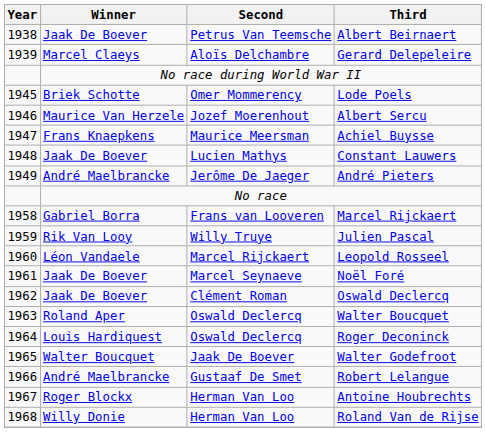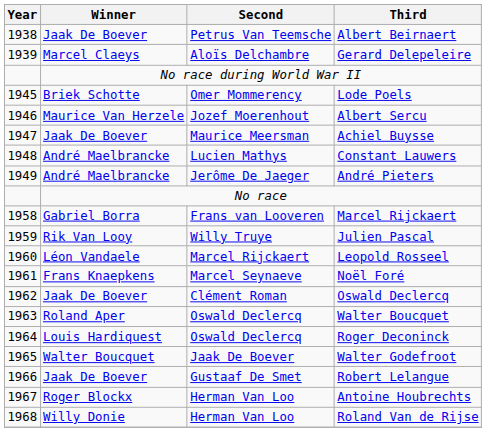 <table class="wikitable">
 <tr>
 <th>Year</th>
 <th>Winner</th>
 <th>Second</th>
 <th>Third</th>
 </tr>
 <tr>
 <td>1938</td>
 <td> <a href='#'>Jaak De Boever</a></td>
 <td> <a href='#'>Petrus Van Teemsche</a></td>
 <td> <a href='#'>Albert Beirnaert</a></td>
 </tr>
 <tr>
 <td>1939</td>
 <td> <a href='#'>Marcel Claeys</a></td>
 <td> <a href='#'>Aloïs Delchambre</a></td>
 <td> <a href='#'>Gerard Delepeleire</a></td>
 </tr>
 <tr>
 <td></td>
 <td colspan="3" align="center"><em>No race during World War II</em></td>
 </tr>
 <tr>
 <td>1945</td>
 <td> <a href='#'>Briek Schotte</a></td>
 <td> <a href='#'>Omer Mommerency</a></td>
 <td> <a href='#'>Lode Poels</a></td>
 </tr>
 <tr>
 <td>1946</td>
 <td> <a href='#'>Maurice Van Herzele</a></td>
 <td> <a href='#'>Jozef Moerenhout</a></td>
 <td> <a href='#'>Albert Sercu</a></td>
 </tr>
 <tr>
 <td>1947</td>
-<td> <a href='#'>Frans Knaepkens</a></td>
+<td> <a href='#'>Jaak De Boever</a></td>
 <td> <a href='#'>Maurice Meersman</a></td>
 <td> <a href='#'>Achiel Buysse</a></td>
 </tr>
 <tr>
 <td>1948</td>
-<td> <a href='#'>Jaak De Boever</a></td>
+<td> <a href='#'>André Maelbrancke</a></td>
 <td> <a href='#'>Lucien Mathys</a></td>
 <td> <a href='#'>Constant Lauwers</a></td>
 </tr>
 <tr>
 <td>1949</td>
 <td> <a href='#'>André Maelbrancke</a></td>
 <td> <a href='#'>Jerôme De Jaeger</a></td>
 <td> <a href='#'>André Pieters</a></td>
 </tr>
 <tr>
 <td></td>
 <td colspan="3" align="center"><em>No race</em></td>
 </tr>
 <tr>
 <td>1958</td>
 <td> <a href='#'>Gabriel Borra</a></td>
 <td> <a href='#'>Frans van Looveren</a></td>
 <td> <a href='#'>Marcel Rijckaert</a></td>
 </tr>
 <tr>
 <td>1959</td>
 <td> <a href='#'>Rik Van Looy</a></td>
 <td> <a href='#'>Willy Truye</a></td>
 <td> <a href='#'>Julien Pascal</a></td>
 </tr>
 <tr>
 <td>1960</td>
 <td> <a href='#'>Léon Vandaele</a></td>
 <td> <a href='#'>Marcel Rijckaert</a></td>
 <td> <a href='#'>Leopold Rosseel</a></td>
 </tr>
 <tr>
 <td>1961</td>
-<td> <a href='#'>Jaak De Boever</a></td>
+<td> <a href='#'>Frans Knaepkens</a></td>
 <td> <a href='#'>Marcel Seynaeve</a></td>
 <td> <a href='#'>Noël Foré</a></td>
 </tr>
 <tr>
 <td>1962</td>
 <td> <a href='#'>Jaak De Boever</a></td>
 <td> <a href='#'>Clément Roman</a></td>
 <td> <a href='#'>Oswald Declercq</a></td>
 </tr>
 <tr>
 <td>1963</td>
 <td> <a href='#'>Roland Aper</a></td>
 <td> <a href='#'>Oswald Declercq</a></td>
 <td> <a href='#'>Walter Boucquet</a></td>
 </tr>
 <tr>
 <td>1964</td>
 <td> <a href='#'>Louis Hardiquest</a></td>
 <td> <a href='#'>Oswald Declercq</a></td>
 <td> <a href='#'>Roger Deconinck</a></td>
 </tr>
 <tr>
 <td>1965</td>
 <td> <a href='#'>Walter Boucquet</a></td>
 <td> <a href='#'>Jaak De Boever</a></td>
 <td> <a href='#'>Walter Godefroot</a></td>
 </tr>
 <tr>
 <td>1966</td>
-<td> <a href='#'>André Maelbrancke</a></td>
+<td> <a href='#'>Jaak De Boever</a></td>
 <td> <a href='#'>Gustaaf De Smet</a></td>
 <td> <a href='#'>Robert Lelangue</a></td>
 </tr>
 <tr>
 <td>1967</td>
 <td> <a href='#'>Roger Blockx</a></td>
 <td> <a href='#'>Herman Van Loo</a></td>
 <td> <a href='#'>Antoine Houbrechts</a></td>
 </tr>
 <tr>
 <td>1968</td>
 <td> <a href='#'>Willy Donie</a></td>
 <td> <a href='#'>Herman Van Loo</a></td>
 <td> <a href='#'>Roland Van de Rijse</a></td>
 </tr>
 <tr>
 </tr>
 </table>
